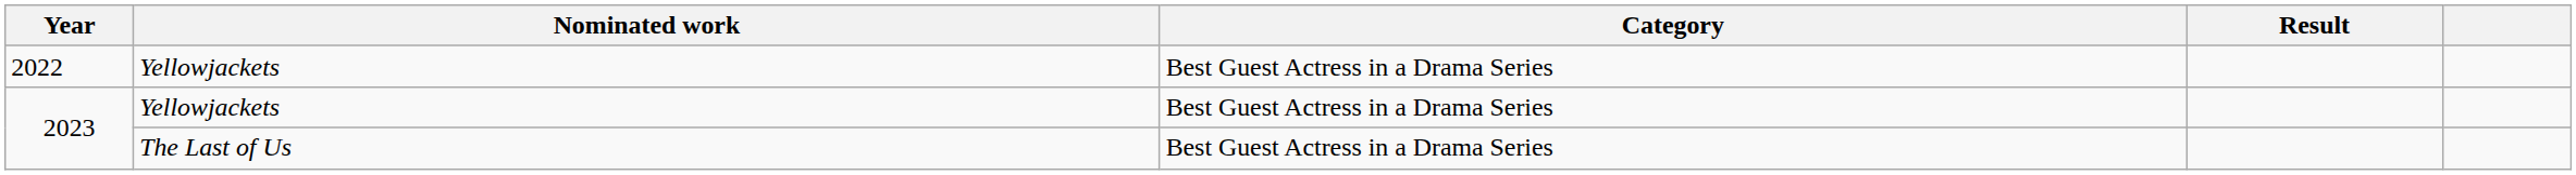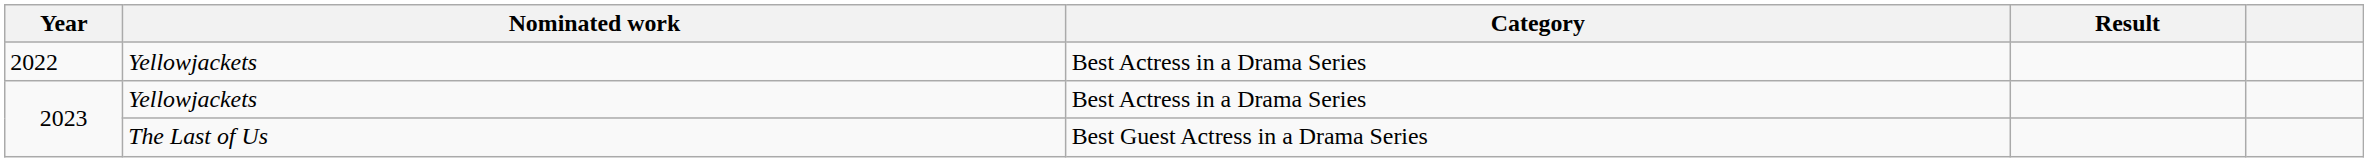 <table class="wikitable" style="width:100%;">
 <tr>
 <th style="width:5%;">Year</th>
 <th style="width:40%;">Nominated work</th>
 <th style="width:40%;">Category</th>
 <th style="width:10%;">Result</th>
 <th style="width:5%;"></th>
 </tr>
 <tr>
 <td>2022</td>
 <td><em>Yellowjackets</em></td>
-<td>Best Guest Actress in a Drama Series</td>
+<td>Best Actress in a Drama Series</td>
 <td></td>
 <td style="text-align:center;"></td>
 </tr>
 <tr>
 <td rowspan="2" style="text-align:center;">2023</td>
 <td><em>Yellowjackets</em></td>
-<td>Best Guest Actress in a Drama Series</td>
+<td>Best Actress in a Drama Series</td>
 <td></td>
 <td style="text-align:center;"></td>
 </tr>
 <tr>
 <td><em>The Last of Us</em></td>
 <td>Best Guest Actress in a Drama Series</td>
 <td></td>
 <td style="text-align:center;"></td>
 </tr>
 </table>
